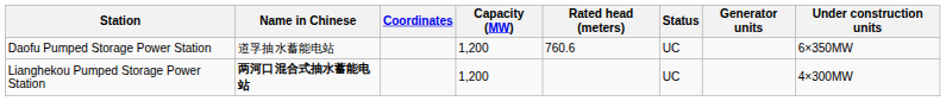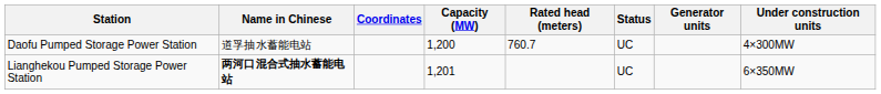 <table class="wikitable sortable">
 <tr>
 <th>Station</th>
 <th>Name in Chinese</th>
 <th><a href='#'>Coordinates</a></th>
 <th>Capacity (<a href='#'>MW</a>)</th>
 <th>Rated head (meters)</th>
 <th>Status</th>
 <th>Generator units</th>
 <th>Under construction units</th>
 </tr>
 <tr>
 <td>Daofu Pumped Storage Power Station</td>
 <td>道孚抽水蓄能电站</td>
 <td></td>
 <td>1,200</td>
-<td>760.6</td>
+<td>760.7</td>
 <td>UC</td>
 <td></td>
-<td>6×350MW</td>
+<td>4×300MW</td>
 </tr>
 <tr>
 <td>Lianghekou Pumped Storage Power Station</td>
 <td><strong>两河口混合式抽水蓄能电站</strong></td>
 <td></td>
-<td>1,200</td>
+<td>1,201</td>
 <td></td>
 <td>UC</td>
 <td></td>
-<td>4×300MW</td>
+<td>6×350MW</td>
 </tr>
 </table>
